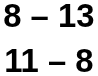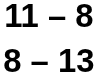 <table style="text-align:center">
 <tr>
 <th width=200></th>
 <th width=100></th>
 <th width=200></th>
 </tr>
 <tr>
 <td align=right></td>
-<td><strong>8 – 13</strong></td>
+<td><strong>11 – 8</strong></td>
 <td align=left></td>
 </tr>
 <tr>
 <td align=right></td>
-<td><strong>11 – 8</strong></td>
+<td><strong>8 – 13</strong></td>
 <td align=left></td>
 </tr>
 </table>
